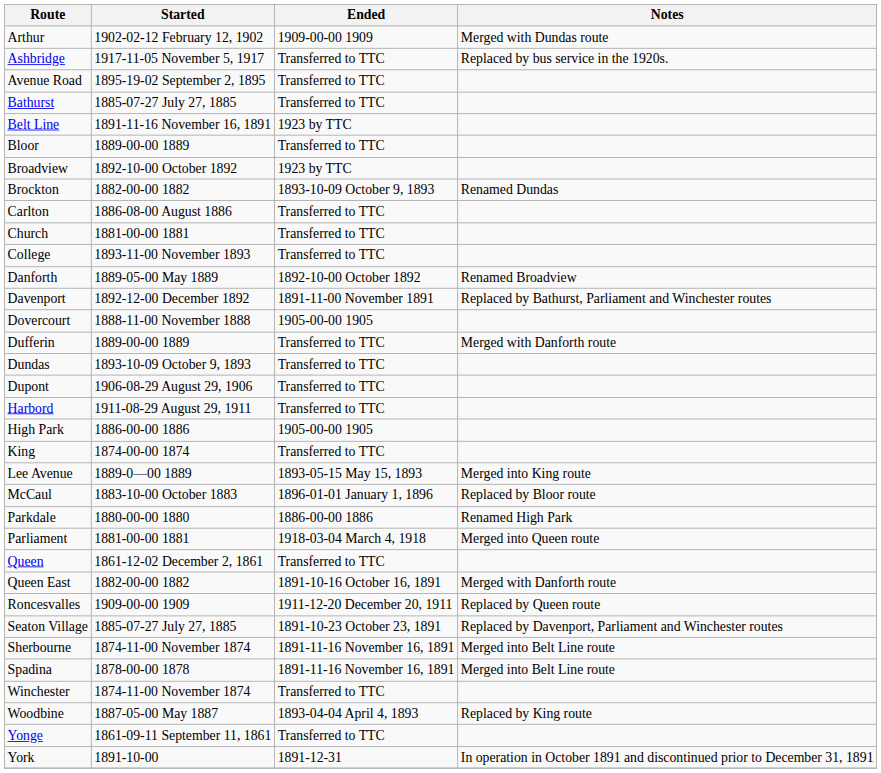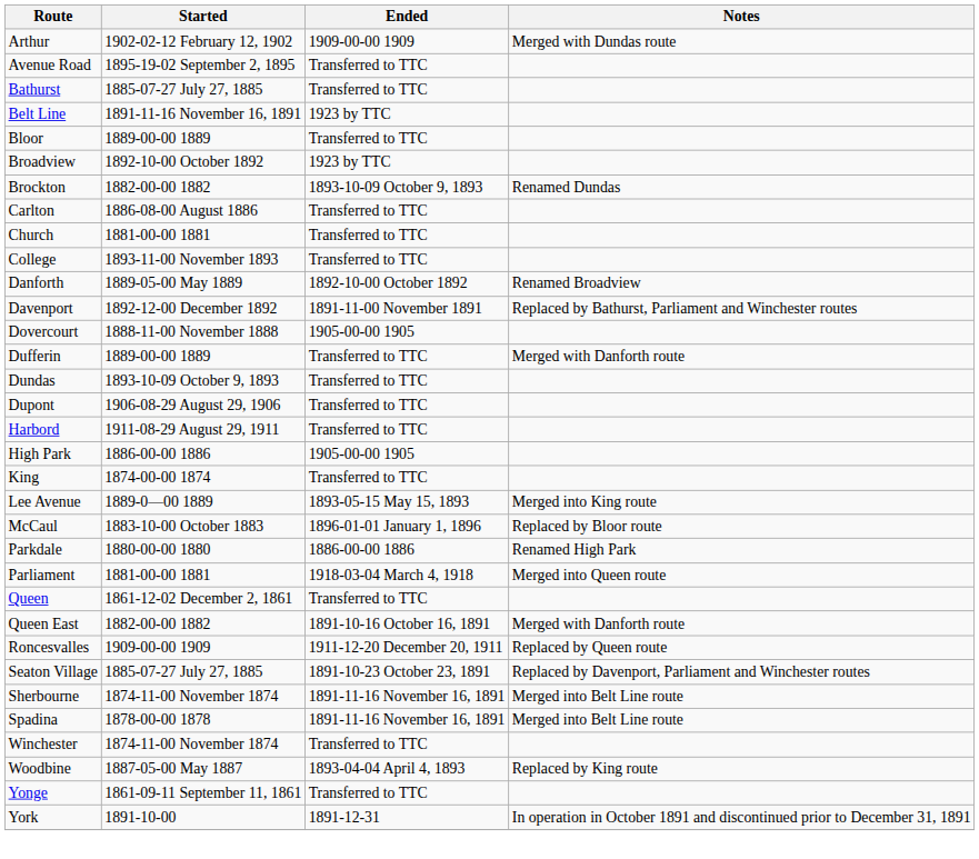 <table class="wikitable sortable">
 <tr>
 <th>Route</th>
 <th>Started</th>
 <th>Ended</th>
 <th class="unsortable">Notes</th>
 </tr>
 <tr>
 <td>Arthur</td>
 <td><span>1902-02-12</span> February 12, 1902</td>
 <td><span>1909-00-00</span> 1909</td>
 <td>Merged with Dundas route</td>
-</tr>
-<tr>
-<td><a href='#'>Ashbridge</a></td>
-<td><span>1917-11-05</span> November 5, 1917</td>
-<td>Transferred to TTC</td>
-<td>Replaced by bus service in the 1920s.</td>
 </tr>
 <tr>
 <td>Avenue Road</td>
 <td><span>1895-19-02</span> September 2, 1895</td>
 <td>Transferred to TTC</td>
 <td></td>
 </tr>
 <tr>
 <td><a href='#'>Bathurst</a></td>
 <td><span>1885-07-27</span> July 27, 1885</td>
 <td>Transferred to TTC</td>
 <td></td>
 </tr>
 <tr>
 <td><a href='#'>Belt Line</a></td>
 <td><span>1891-11-16</span> November 16, 1891</td>
 <td>1923 by TTC</td>
 <td></td>
 </tr>
 <tr>
 <td>Bloor</td>
 <td><span>1889-00-00</span> 1889</td>
 <td>Transferred to TTC</td>
 <td></td>
 </tr>
 <tr>
 <td>Broadview</td>
 <td><span>1892-10-00</span> October 1892</td>
 <td>1923 by TTC</td>
 <td></td>
 </tr>
 <tr>
 <td>Brockton</td>
 <td><span>1882-00-00</span> 1882</td>
 <td><span>1893-10-09</span> October 9, 1893</td>
 <td>Renamed Dundas</td>
 </tr>
 <tr>
 <td>Carlton</td>
 <td><span>1886-08-00</span> August 1886</td>
 <td>Transferred to TTC</td>
 <td></td>
 </tr>
 <tr>
 <td>Church</td>
 <td><span>1881-00-00</span> 1881</td>
 <td>Transferred to TTC</td>
 <td></td>
 </tr>
 <tr>
 <td>College</td>
 <td><span>1893-11-00</span> November 1893</td>
 <td>Transferred to TTC</td>
 <td></td>
 </tr>
 <tr>
 <td>Danforth</td>
 <td><span>1889-05-00</span> May 1889</td>
 <td><span>1892-10-00</span> October 1892</td>
 <td>Renamed Broadview</td>
 </tr>
 <tr>
 <td>Davenport</td>
 <td><span>1892-12-00</span> December 1892</td>
 <td><span>1891-11-00</span> November 1891</td>
 <td>Replaced by Bathurst, Parliament and Winchester routes</td>
 </tr>
 <tr>
 <td>Dovercourt</td>
 <td><span>1888-11-00</span> November 1888</td>
 <td><span>1905-00-00</span> 1905</td>
 <td></td>
 </tr>
 <tr>
 <td>Dufferin</td>
 <td><span>1889-00-00</span> 1889</td>
 <td>Transferred to TTC</td>
 <td>Merged with Danforth route</td>
 </tr>
 <tr>
 <td>Dundas</td>
 <td><span>1893-10-09</span> October 9, 1893</td>
 <td>Transferred to TTC</td>
 <td></td>
 </tr>
 <tr>
 <td>Dupont</td>
 <td><span>1906-08-29</span> August 29, 1906</td>
 <td>Transferred to TTC</td>
 <td></td>
 </tr>
 <tr>
 <td><a href='#'>Harbord</a></td>
 <td><span>1911-08-29</span> August 29, 1911</td>
 <td>Transferred to TTC</td>
 <td></td>
 </tr>
 <tr>
 <td>High Park</td>
 <td><span>1886-00-00</span> 1886</td>
 <td><span>1905-00-00</span> 1905</td>
 <td></td>
 </tr>
 <tr>
 <td>King</td>
 <td><span>1874-00-00</span> 1874</td>
 <td>Transferred to TTC</td>
 <td></td>
 </tr>
 <tr>
 <td>Lee Avenue</td>
 <td><span>1889-0—00</span> 1889</td>
 <td><span>1893-05-15</span> May 15, 1893</td>
 <td>Merged into King route</td>
 </tr>
 <tr>
 <td>McCaul</td>
 <td><span>1883-10-00</span> October 1883</td>
 <td><span>1896-01-01</span> January 1, 1896</td>
 <td>Replaced by Bloor route</td>
 </tr>
 <tr>
 <td>Parkdale</td>
 <td><span>1880-00-00</span> 1880</td>
 <td><span>1886-00-00</span> 1886</td>
 <td>Renamed High Park</td>
 </tr>
 <tr>
 <td>Parliament</td>
 <td><span>1881-00-00</span> 1881</td>
 <td><span>1918-03-04</span> March 4, 1918</td>
 <td>Merged into Queen route</td>
 </tr>
 <tr>
 <td><a href='#'>Queen</a></td>
 <td><span>1861-12-02</span> December 2, 1861</td>
 <td>Transferred to TTC</td>
 <td></td>
 </tr>
 <tr>
 <td>Queen East</td>
 <td><span>1882-00-00</span> 1882</td>
 <td><span>1891-10-16</span> October 16, 1891</td>
 <td>Merged with Danforth route</td>
 </tr>
 <tr>
 <td>Roncesvalles</td>
 <td><span>1909-00-00</span> 1909</td>
 <td><span>1911-12-20</span> December 20, 1911</td>
 <td>Replaced by Queen route</td>
 </tr>
 <tr>
 <td>Seaton Village</td>
 <td><span>1885-07-27</span> July 27, 1885</td>
 <td><span>1891-10-23</span> October 23, 1891</td>
 <td>Replaced by Davenport, Parliament and Winchester routes</td>
 </tr>
 <tr>
 <td>Sherbourne</td>
 <td><span>1874-11-00</span> November 1874</td>
 <td><span>1891-11-16</span> November 16, 1891</td>
 <td>Merged into Belt Line route</td>
 </tr>
 <tr>
 <td>Spadina</td>
 <td><span>1878-00-00</span> 1878</td>
 <td><span>1891-11-16</span> November 16, 1891</td>
 <td>Merged into Belt Line route</td>
 </tr>
 <tr>
 <td>Winchester</td>
 <td><span>1874-11-00</span> November 1874</td>
 <td>Transferred to TTC</td>
 <td></td>
 </tr>
 <tr>
 <td>Woodbine</td>
 <td><span>1887-05-00</span> May 1887</td>
 <td><span>1893-04-04</span> April 4, 1893</td>
 <td>Replaced by King route</td>
 </tr>
 <tr>
 <td><a href='#'>Yonge</a></td>
 <td><span>1861-09-11</span> September 11, 1861</td>
 <td>Transferred to TTC</td>
 <td></td>
 </tr>
 <tr>
 <td>York</td>
 <td><span>1891-10-00</span></td>
 <td><span>1891-12-31</span></td>
 <td>In operation in October 1891 and discontinued prior to December 31, 1891</td>
 </tr>
 <tr>
 </tr>
 </table>
